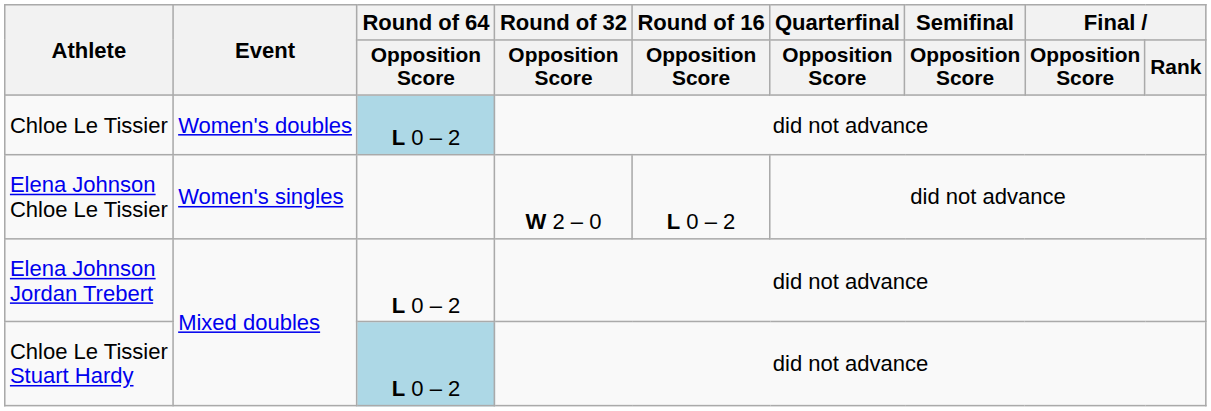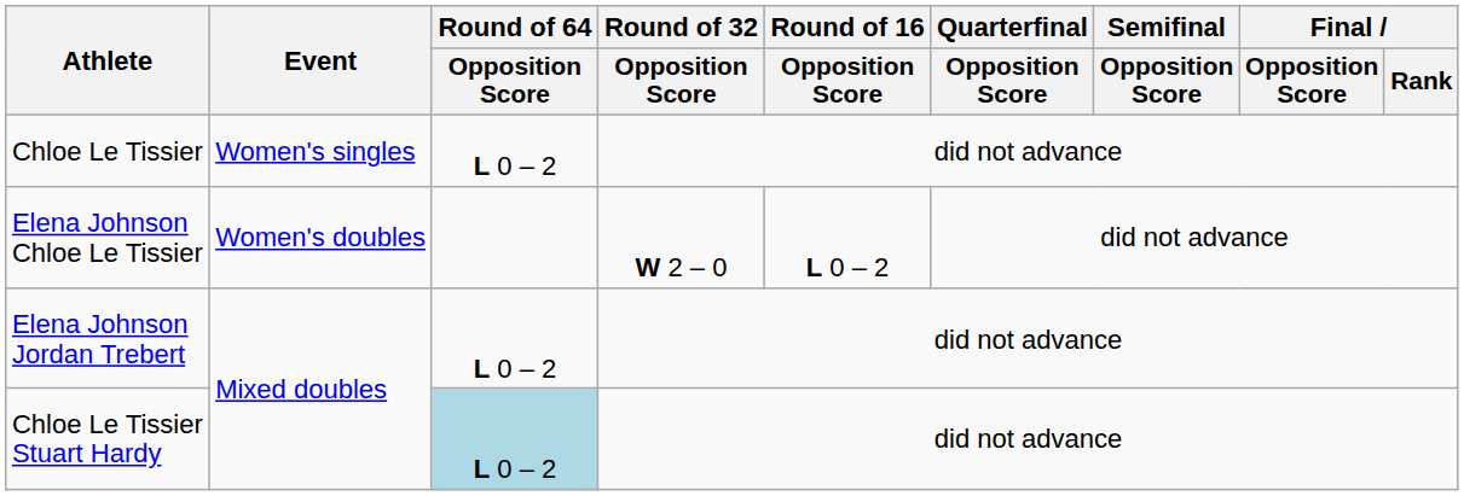 <table class=wikitable style="font-size:90%">
 <tr>
 <th rowspan=2>Athlete</th>
 <th rowspan=2>Event</th>
 <th>Round of 64</th>
 <th>Round of 32</th>
 <th>Round of 16</th>
 <th>Quarterfinal</th>
 <th>Semifinal</th>
 <th colspan=2>Final / </th>
 </tr>
 <tr style="font-size:95%">
 <th>Opposition<br>Score</th>
 <th>Opposition<br>Score</th>
 <th>Opposition<br>Score</th>
 <th>Opposition<br>Score</th>
 <th>Opposition<br>Score</th>
 <th>Opposition<br>Score</th>
 <th>Rank</th>
 </tr>
 <tr align=center>
 <td align=left>Chloe Le Tissier</td>
-<td align=left><a href='#'>Women's doubles</a></td>
-<td style="background: lightblue;"><br><strong>L</strong> 0 – 2</td>
+<td align=left><a href='#'>Women's singles</a></td>
+<td><br><strong>L</strong> 0 – 2</td>
 <td colspan=6>did not advance</td>
 </tr>
 <tr align=center>
 <td align=left><a href='#'>Elena Johnson</a><br>Chloe Le Tissier</td>
-<td align=left><a href='#'>Women's singles</a></td>
+<td align=left><a href='#'>Women's doubles</a></td>
 <td></td>
 <td><br><br><strong>W</strong> 2 – 0</td>
 <td><br><br><strong>L</strong> 0 – 2</td>
 <td colspan=4>did not advance</td>
 </tr>
 <tr align=center>
 <td align=left><a href='#'>Elena Johnson</a><br><a href='#'>Jordan Trebert</a></td>
 <td align=left rowspan=2><a href='#'>Mixed doubles</a></td>
 <td><br><br><strong>L</strong> 0 – 2</td>
 <td colspan=6>did not advance</td>
 </tr>
 <tr align=center>
 <td align=left>Chloe Le Tissier<br><a href='#'>Stuart Hardy</a></td>
 <td style="background: lightblue;"><br><br><strong>L</strong> 0 – 2</td>
 <td colspan=6>did not advance</td>
 </tr>
 </table>
